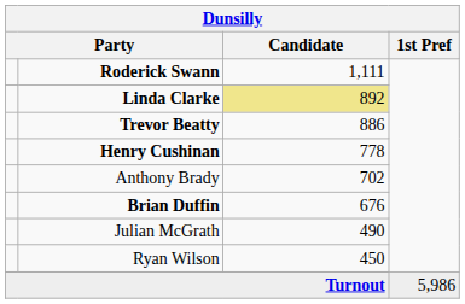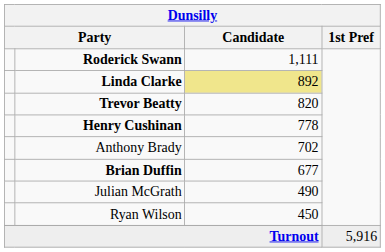 <table class="wikitable">
 <tr>
 <th colspan="4" align="center"><a href='#'>Dunsilly</a></th>
 </tr>
 <tr>
 <th colspan="2" align="center" width=200>Party</th>
 <th width=150>Candidate</th>
 <th width=60>1st Pref</th>
 </tr>
 <tr>
 <td></td>
 <td align="right"><strong>Roderick Swann</strong></td>
 <td align="right">1,111</td>
 </tr>
 <tr>
 <td></td>
 <td align="right"><strong>Linda Clarke</strong></td>
 <td align="right" style="background: khaki;">892</td>
 </tr>
 <tr>
 <td></td>
 <td align="right"><strong>Trevor Beatty</strong></td>
-<td align="right">886</td>
+<td align="right">820</td>
 </tr>
 <tr>
 <td></td>
 <td align="right"><strong>Henry Cushinan</strong></td>
 <td align="right">778</td>
 </tr>
 <tr>
 <td></td>
 <td align="right">Anthony Brady</td>
 <td align="right">702</td>
 </tr>
 <tr>
 <td></td>
 <td align="right"><strong>Brian Duffin</strong></td>
-<td align="right">676</td>
+<td align="right">677</td>
 </tr>
 <tr>
 <td></td>
 <td align="right">Julian McGrath</td>
 <td align="right">490</td>
 </tr>
 <tr>
 <td></td>
 <td align="right">Ryan Wilson</td>
 <td align="right">450</td>
 </tr>
 <tr>
 </tr>
 <tr bgcolor="EEEEEE">
 <td colspan=3 align="right"><strong><a href='#'>Turnout</a></strong></td>
-<td align="right">5,986</td>
+<td align="right">5,916</td>
 </tr>
 </table>
